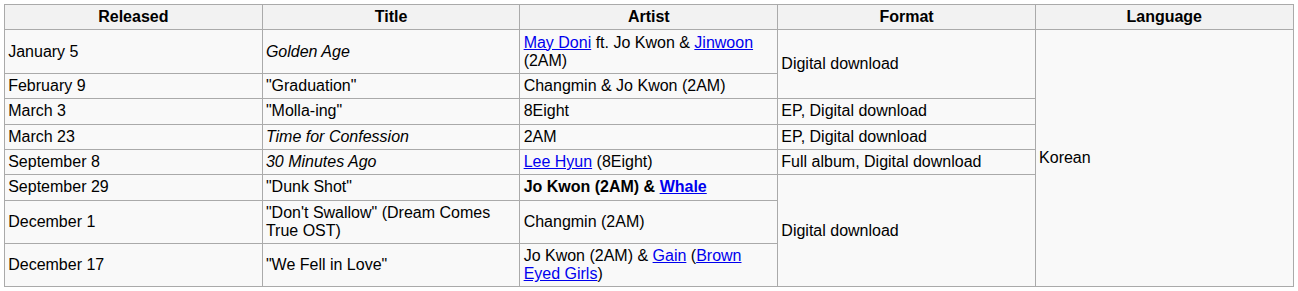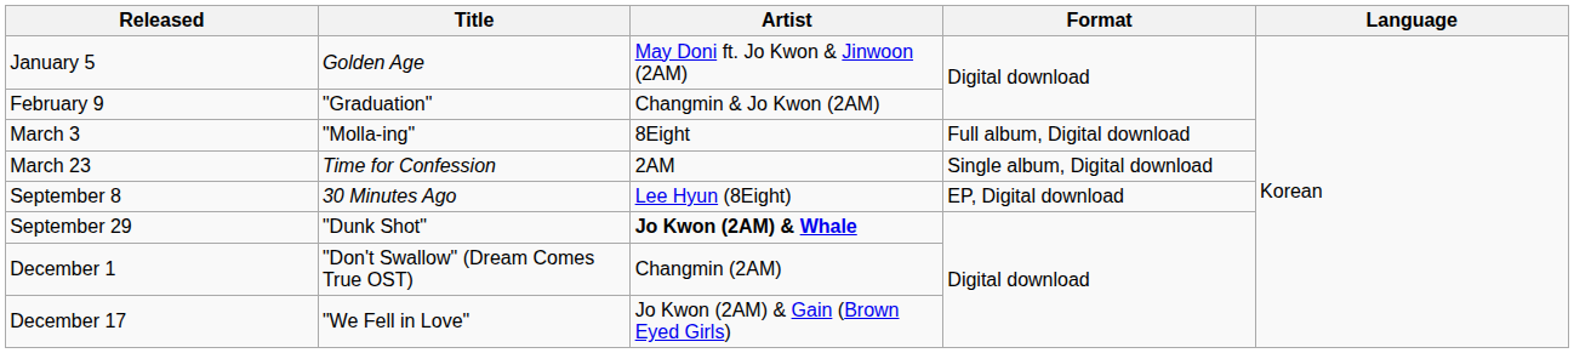 <table class="wikitable sortable" align="left center" style="width:65%;">
 <tr>
 <th style="width:20%;">Released</th>
 <th style="width:20%;">Title</th>
 <th style="width:20%;">Artist</th>
 <th style="width:20%;">Format</th>
 <th style="width:20%;">Language</th>
 </tr>
 <tr>
 <td>January 5</td>
 <td><em>Golden Age</em></td>
 <td><a href='#'>May Doni</a> ft. Jo Kwon & <a href='#'>Jinwoon</a> (2AM)</td>
 <td rowspan="2">Digital download</td>
 <td rowspan="8">Korean</td>
 </tr>
 <tr>
 <td>February 9</td>
 <td>"Graduation"</td>
 <td>Changmin & Jo Kwon (2AM)</td>
 </tr>
 <tr>
 <td>March 3</td>
 <td>"Molla-ing"</td>
 <td>8Eight</td>
-<td>EP, Digital download</td>
+<td>Full album, Digital download</td>
 </tr>
 <tr>
 <td>March 23</td>
 <td><em>Time for Confession</em></td>
 <td>2AM</td>
-<td>EP, Digital download</td>
+<td>Single album, Digital download</td>
 </tr>
 <tr>
 <td>September 8</td>
 <td><em>30 Minutes Ago</em></td>
 <td><a href='#'>Lee Hyun</a> (8Eight)</td>
-<td>Full album, Digital download</td>
+<td>EP, Digital download</td>
 </tr>
 <tr>
 <td>September 29</td>
 <td>"Dunk Shot"</td>
 <td><strong>Jo Kwon (2AM) & <a href='#'>Whale</a></strong></td>
 <td rowspan="3">Digital download</td>
 </tr>
 <tr>
 <td>December 1</td>
 <td>"Don't Swallow" (Dream Comes True OST)</td>
 <td>Changmin (2AM)</td>
 </tr>
 <tr>
 <td>December 17</td>
 <td>"We Fell in Love"</td>
 <td>Jo Kwon (2AM) & <a href='#'>Gain</a> (<a href='#'>Brown Eyed Girls</a>)</td>
 </tr>
 <tr>
 </tr>
 </table>
